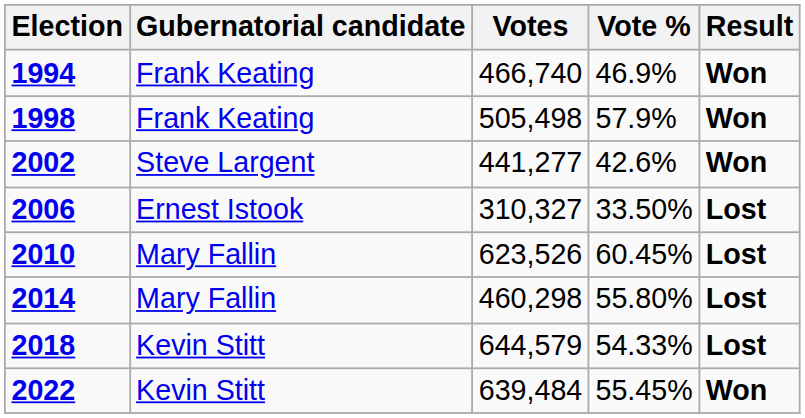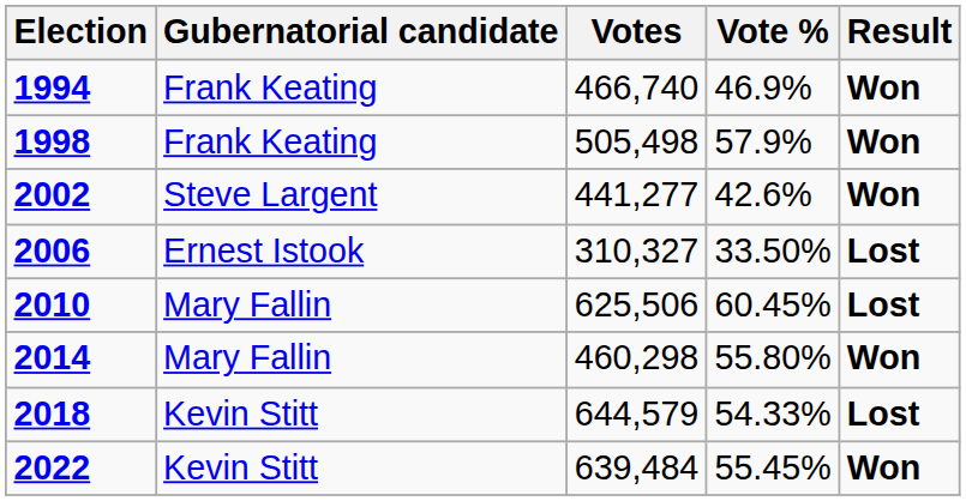 <table class="wikitable">
 <tr>
 <th>Election</th>
 <th>Gubernatorial candidate</th>
 <th>Votes</th>
 <th>Vote %</th>
 <th>Result</th>
 </tr>
 <tr>
 <td><strong><a href='#'>1994</a></strong></td>
 <td><a href='#'>Frank Keating</a></td>
 <td>466,740</td>
 <td>46.9%</td>
 <td><strong>Won</strong> </td>
 </tr>
 <tr>
 <td><strong><a href='#'>1998</a></strong></td>
 <td><a href='#'>Frank Keating</a></td>
 <td>505,498</td>
 <td>57.9%</td>
 <td><strong>Won</strong> </td>
 </tr>
 <tr>
 <td><strong><a href='#'>2002</a></strong></td>
 <td><a href='#'>Steve Largent</a></td>
 <td>441,277</td>
 <td>42.6%</td>
 <td><strong>Won</strong> </td>
 </tr>
 <tr>
 <td><strong><a href='#'>2006</a></strong></td>
 <td><a href='#'>Ernest Istook</a></td>
 <td>310,327</td>
 <td>33.50%</td>
 <td><strong>Lost</strong> </td>
 </tr>
 <tr>
 <td><strong><a href='#'>2010</a></strong></td>
 <td><a href='#'>Mary Fallin</a></td>
-<td>623,526</td>
+<td>625,506</td>
 <td>60.45%</td>
 <td><strong>Lost</strong> </td>
 </tr>
 <tr>
 <td><strong><a href='#'>2014</a></strong></td>
 <td><a href='#'>Mary Fallin</a></td>
 <td>460,298</td>
 <td>55.80%</td>
-<td><strong>Lost</strong> </td>
+<td><strong>Won</strong> </td>
 </tr>
 <tr>
 <td><strong><a href='#'>2018</a></strong></td>
 <td><a href='#'>Kevin Stitt</a></td>
 <td>644,579</td>
 <td>54.33%</td>
 <td><strong>Lost</strong> </td>
 </tr>
 <tr>
 <td><strong><a href='#'>2022</a></strong></td>
 <td><a href='#'>Kevin Stitt</a></td>
 <td>639,484</td>
 <td>55.45%</td>
 <td><strong>Won</strong> </td>
 </tr>
 </table>
